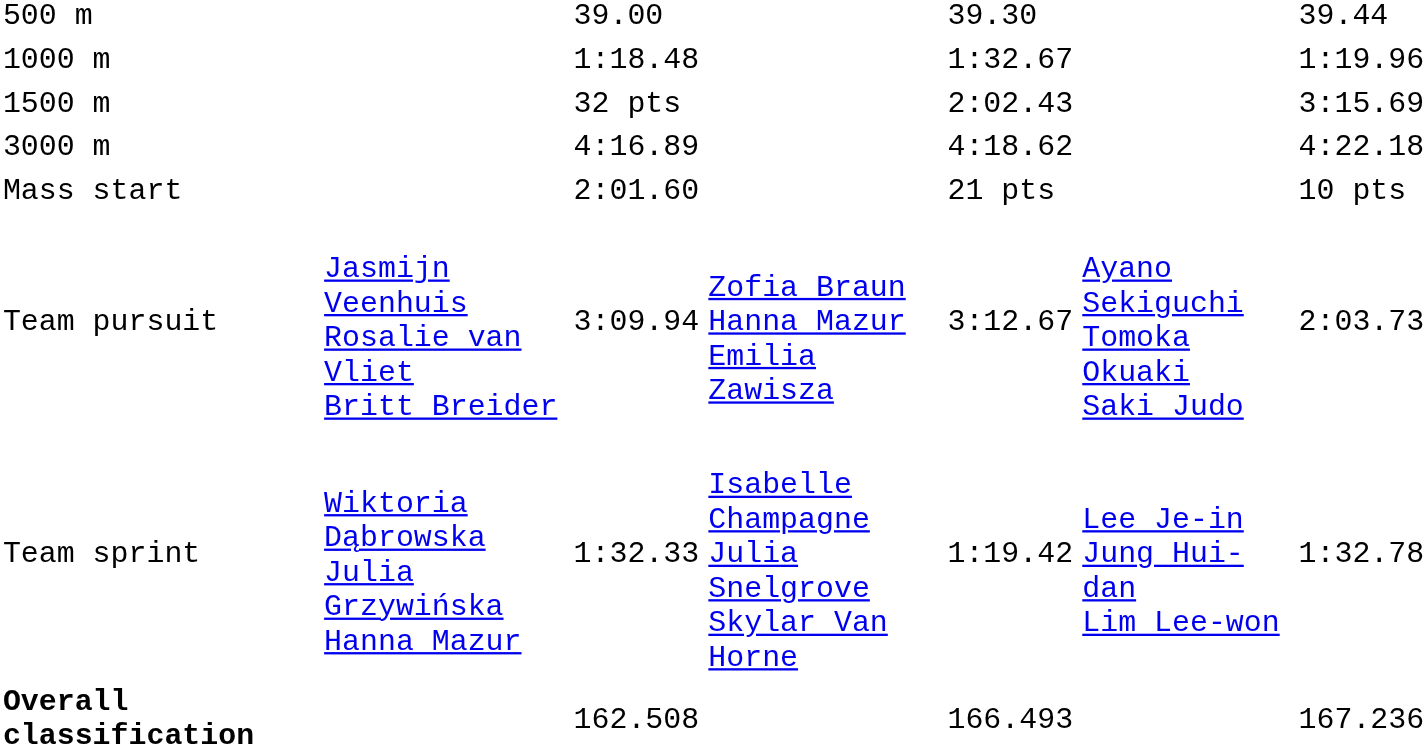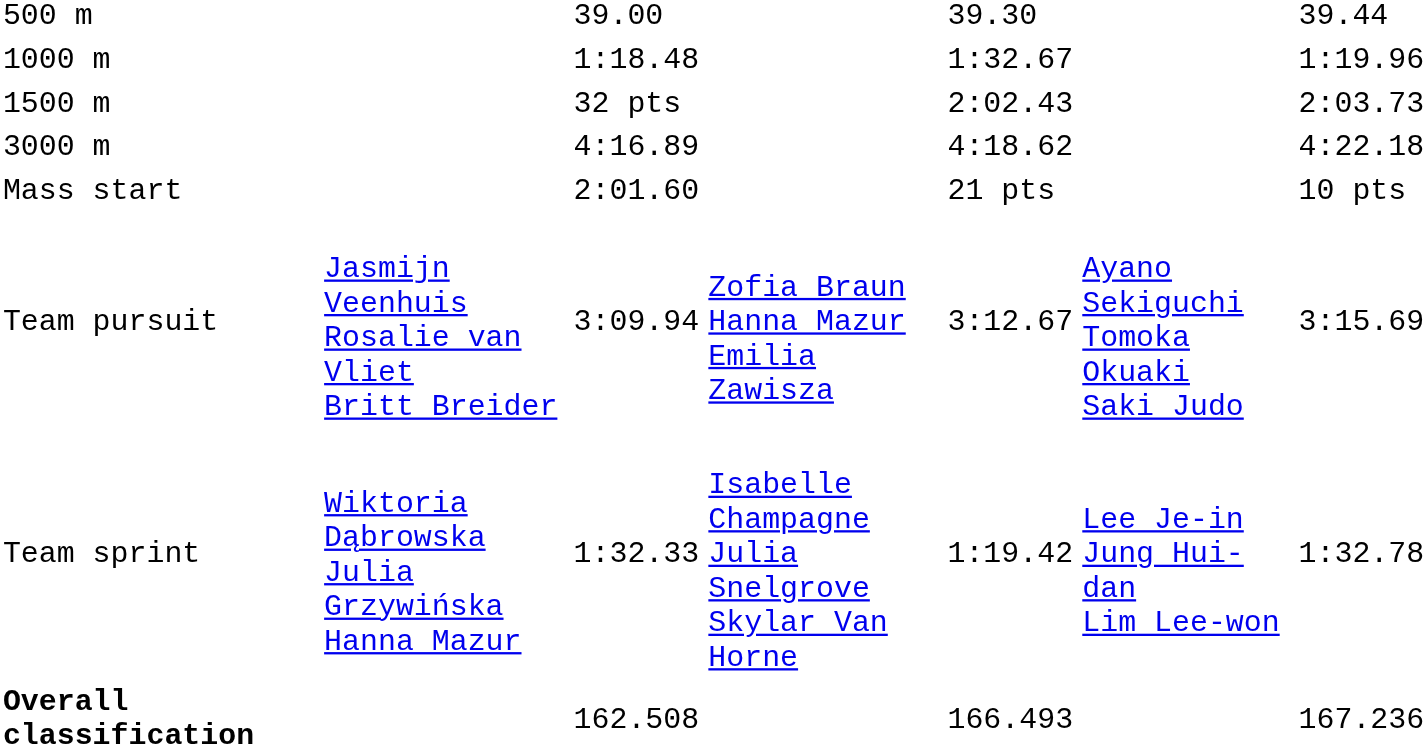 <table>
 <tr>
 <td>500 m</td>
 <td></td>
 <td>39.00</td>
 <td></td>
 <td>39.30</td>
 <td></td>
 <td>39.44</td>
 </tr>
 <tr>
 <td>1000 m</td>
 <td></td>
 <td>1:18.48</td>
 <td></td>
 <td>1:32.67</td>
 <td></td>
 <td>1:19.96</td>
 </tr>
 <tr>
 <td>1500 m</td>
 <td></td>
 <td>32 pts</td>
 <td></td>
 <td>2:02.43</td>
 <td></td>
-<td>3:15.69</td>
+<td>2:03.73</td>
 </tr>
 <tr>
 <td>3000 m</td>
 <td></td>
 <td>4:16.89</td>
 <td></td>
 <td>4:18.62</td>
 <td></td>
 <td>4:22.18</td>
 </tr>
 <tr>
 <td>Mass start</td>
 <td></td>
 <td>2:01.60</td>
 <td></td>
 <td>21 pts</td>
 <td></td>
 <td>10 pts</td>
 </tr>
 <tr>
 <td>Team pursuit</td>
 <td><br><a href='#'>Jasmijn Veenhuis</a><br><a href='#'>Rosalie van Vliet</a><br><a href='#'>Britt Breider</a></td>
 <td>3:09.94</td>
 <td><br><a href='#'>Zofia Braun</a><br><a href='#'>Hanna Mazur</a><br><a href='#'>Emilia Zawisza</a></td>
 <td>3:12.67</td>
 <td><br><a href='#'>Ayano Sekiguchi</a><br><a href='#'>Tomoka Okuaki</a><br><a href='#'>Saki Judo</a></td>
-<td>2:03.73</td>
+<td>3:15.69</td>
 </tr>
 <tr>
 <td>Team sprint</td>
 <td><br><a href='#'>Wiktoria Dąbrowska</a><br><a href='#'>Julia Grzywińska</a><br><a href='#'>Hanna Mazur</a></td>
 <td>1:32.33</td>
 <td><br><a href='#'>Isabelle Champagne</a><br><a href='#'>Julia Snelgrove</a><br><a href='#'>Skylar Van Horne</a></td>
 <td>1:19.42</td>
 <td><br><a href='#'>Lee Je-in</a><br><a href='#'>Jung Hui-dan</a><br><a href='#'>Lim Lee-won</a></td>
 <td>1:32.78</td>
 </tr>
 <tr>
 <td><strong>Overall classification</strong></td>
 <td></td>
 <td>162.508</td>
 <td></td>
 <td>166.493</td>
 <td></td>
 <td>167.236</td>
 </tr>
 </table>
